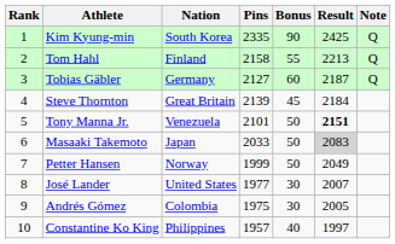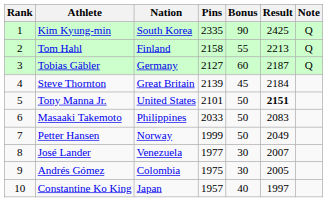 <table class="wikitable sortable" style="text-align:center">
 <tr>
 <th>Rank</th>
 <th>Athlete</th>
 <th>Nation</th>
 <th>Pins</th>
 <th>Bonus</th>
 <th>Result</th>
 <th>Note</th>
 </tr>
 <tr bgcolor=ccffcc>
 <td>1</td>
 <td align=left><a href='#'>Kim Kyung-min</a></td>
 <td align=left> <a href='#'>South Korea</a></td>
 <td>2335</td>
 <td>90</td>
 <td>2425</td>
 <td>Q</td>
 </tr>
 <tr bgcolor=ccffcc>
 <td>2</td>
 <td align=left><a href='#'>Tom Hahl</a></td>
 <td align=left> <a href='#'>Finland</a></td>
 <td>2158</td>
 <td>55</td>
 <td>2213</td>
 <td>Q</td>
 </tr>
 <tr bgcolor=ccffcc>
 <td>3</td>
 <td align=left><a href='#'>Tobias Gäbler</a></td>
 <td align=left> <a href='#'>Germany</a></td>
 <td>2127</td>
 <td>60</td>
 <td>2187</td>
 <td>Q</td>
 </tr>
 <tr>
 <td>4</td>
 <td align=left><a href='#'>Steve Thornton</a></td>
 <td align=left> <a href='#'>Great Britain</a></td>
 <td>2139</td>
 <td>45</td>
 <td>2184</td>
 <td></td>
 </tr>
 <tr>
 <td>5</td>
 <td align=left><a href='#'>Tony Manna Jr.</a></td>
-<td align=left> <a href='#'>Venezuela</a></td>
+<td align=left> <a href='#'>United States</a></td>
 <td>2101</td>
 <td>50</td>
 <td><strong>2151</strong></td>
 <td></td>
 </tr>
 <tr>
 <td>6</td>
 <td align=left><a href='#'>Masaaki Takemoto</a></td>
-<td align=left> <a href='#'>Japan</a></td>
+<td align=left> <a href='#'>Philippines</a></td>
 <td>2033</td>
 <td>50</td>
-<td style="background: lightgrey;">2083</td>
+<td>2083</td>
 <td></td>
 </tr>
 <tr>
 <td>7</td>
 <td align=left><a href='#'>Petter Hansen</a></td>
 <td align=left> <a href='#'>Norway</a></td>
 <td>1999</td>
 <td>50</td>
 <td>2049</td>
 <td></td>
 </tr>
 <tr>
 <td>8</td>
 <td align=left><a href='#'>José Lander</a></td>
-<td align=left> <a href='#'>United States</a></td>
+<td align=left> <a href='#'>Venezuela</a></td>
 <td>1977</td>
 <td>30</td>
 <td>2007</td>
 <td></td>
 </tr>
 <tr>
 <td>9</td>
 <td align=left><a href='#'>Andrés Gómez</a></td>
 <td align=left> <a href='#'>Colombia</a></td>
 <td>1975</td>
 <td>30</td>
 <td>2005</td>
 <td></td>
 </tr>
 <tr>
 <td>10</td>
 <td align=left><a href='#'>Constantine Ko King</a></td>
-<td align=left> <a href='#'>Philippines</a></td>
+<td align=left> <a href='#'>Japan</a></td>
 <td>1957</td>
 <td>40</td>
 <td>1997</td>
 <td></td>
 </tr>
 </table>
